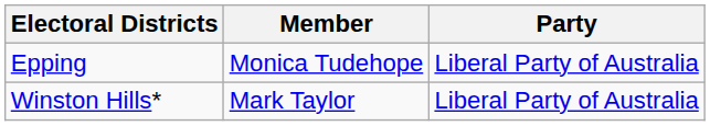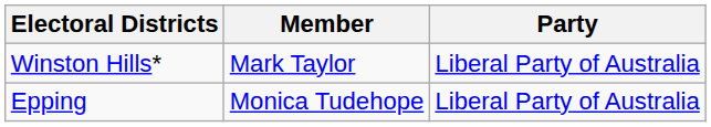 <table class="wikitable">
 <tr>
 <th>Electoral Districts</th>
 <th>Member</th>
 <th>Party</th>
 </tr>
 <tr>
+<td><a href='#'>Winston Hills</a>*</td>
+<td><a href='#'>Mark Taylor</a></td>
+<td><a href='#'>Liberal Party of Australia</a></td>
+</tr>
+<tr>
 <td><a href='#'>Epping</a></td>
 <td><a href='#'>Monica Tudehope</a></td>
 <td><a href='#'>Liberal Party of Australia</a></td>
 </tr>
-<tr>
-<td><a href='#'>Winston Hills</a>*</td>
-<td><a href='#'>Mark Taylor</a></td>
-<td><a href='#'>Liberal Party of Australia</a></td>
-</tr>
 </table>
